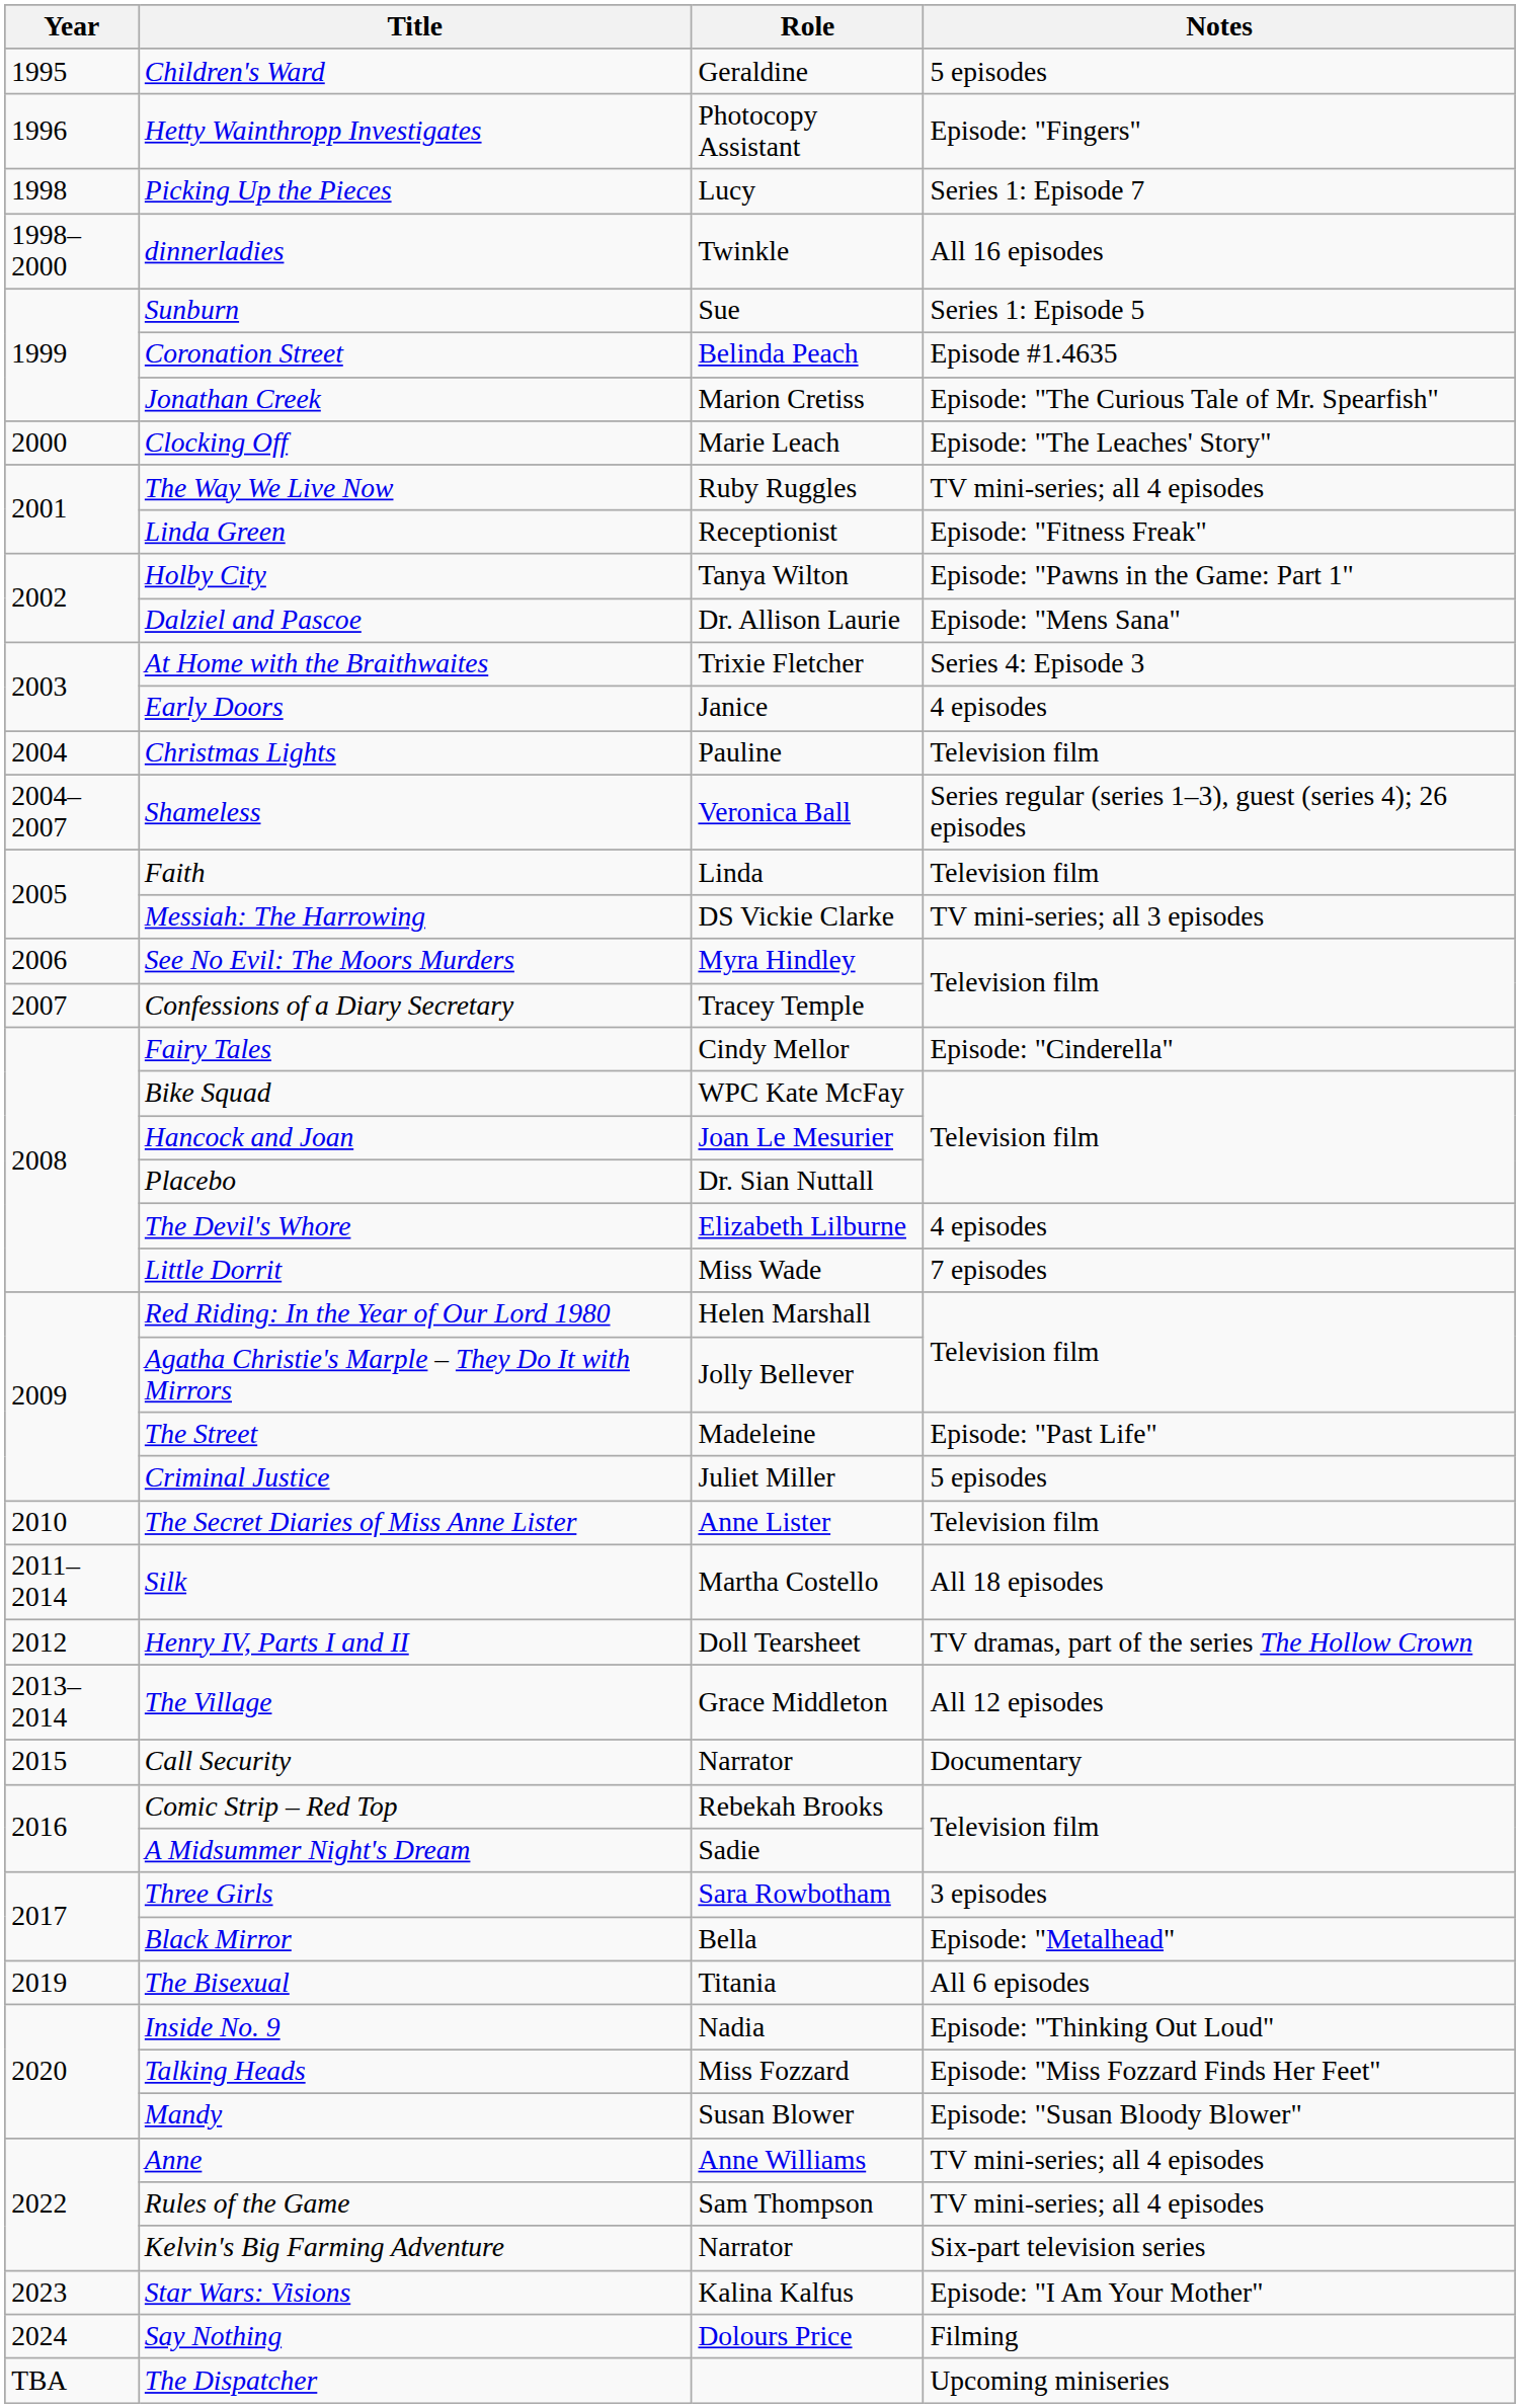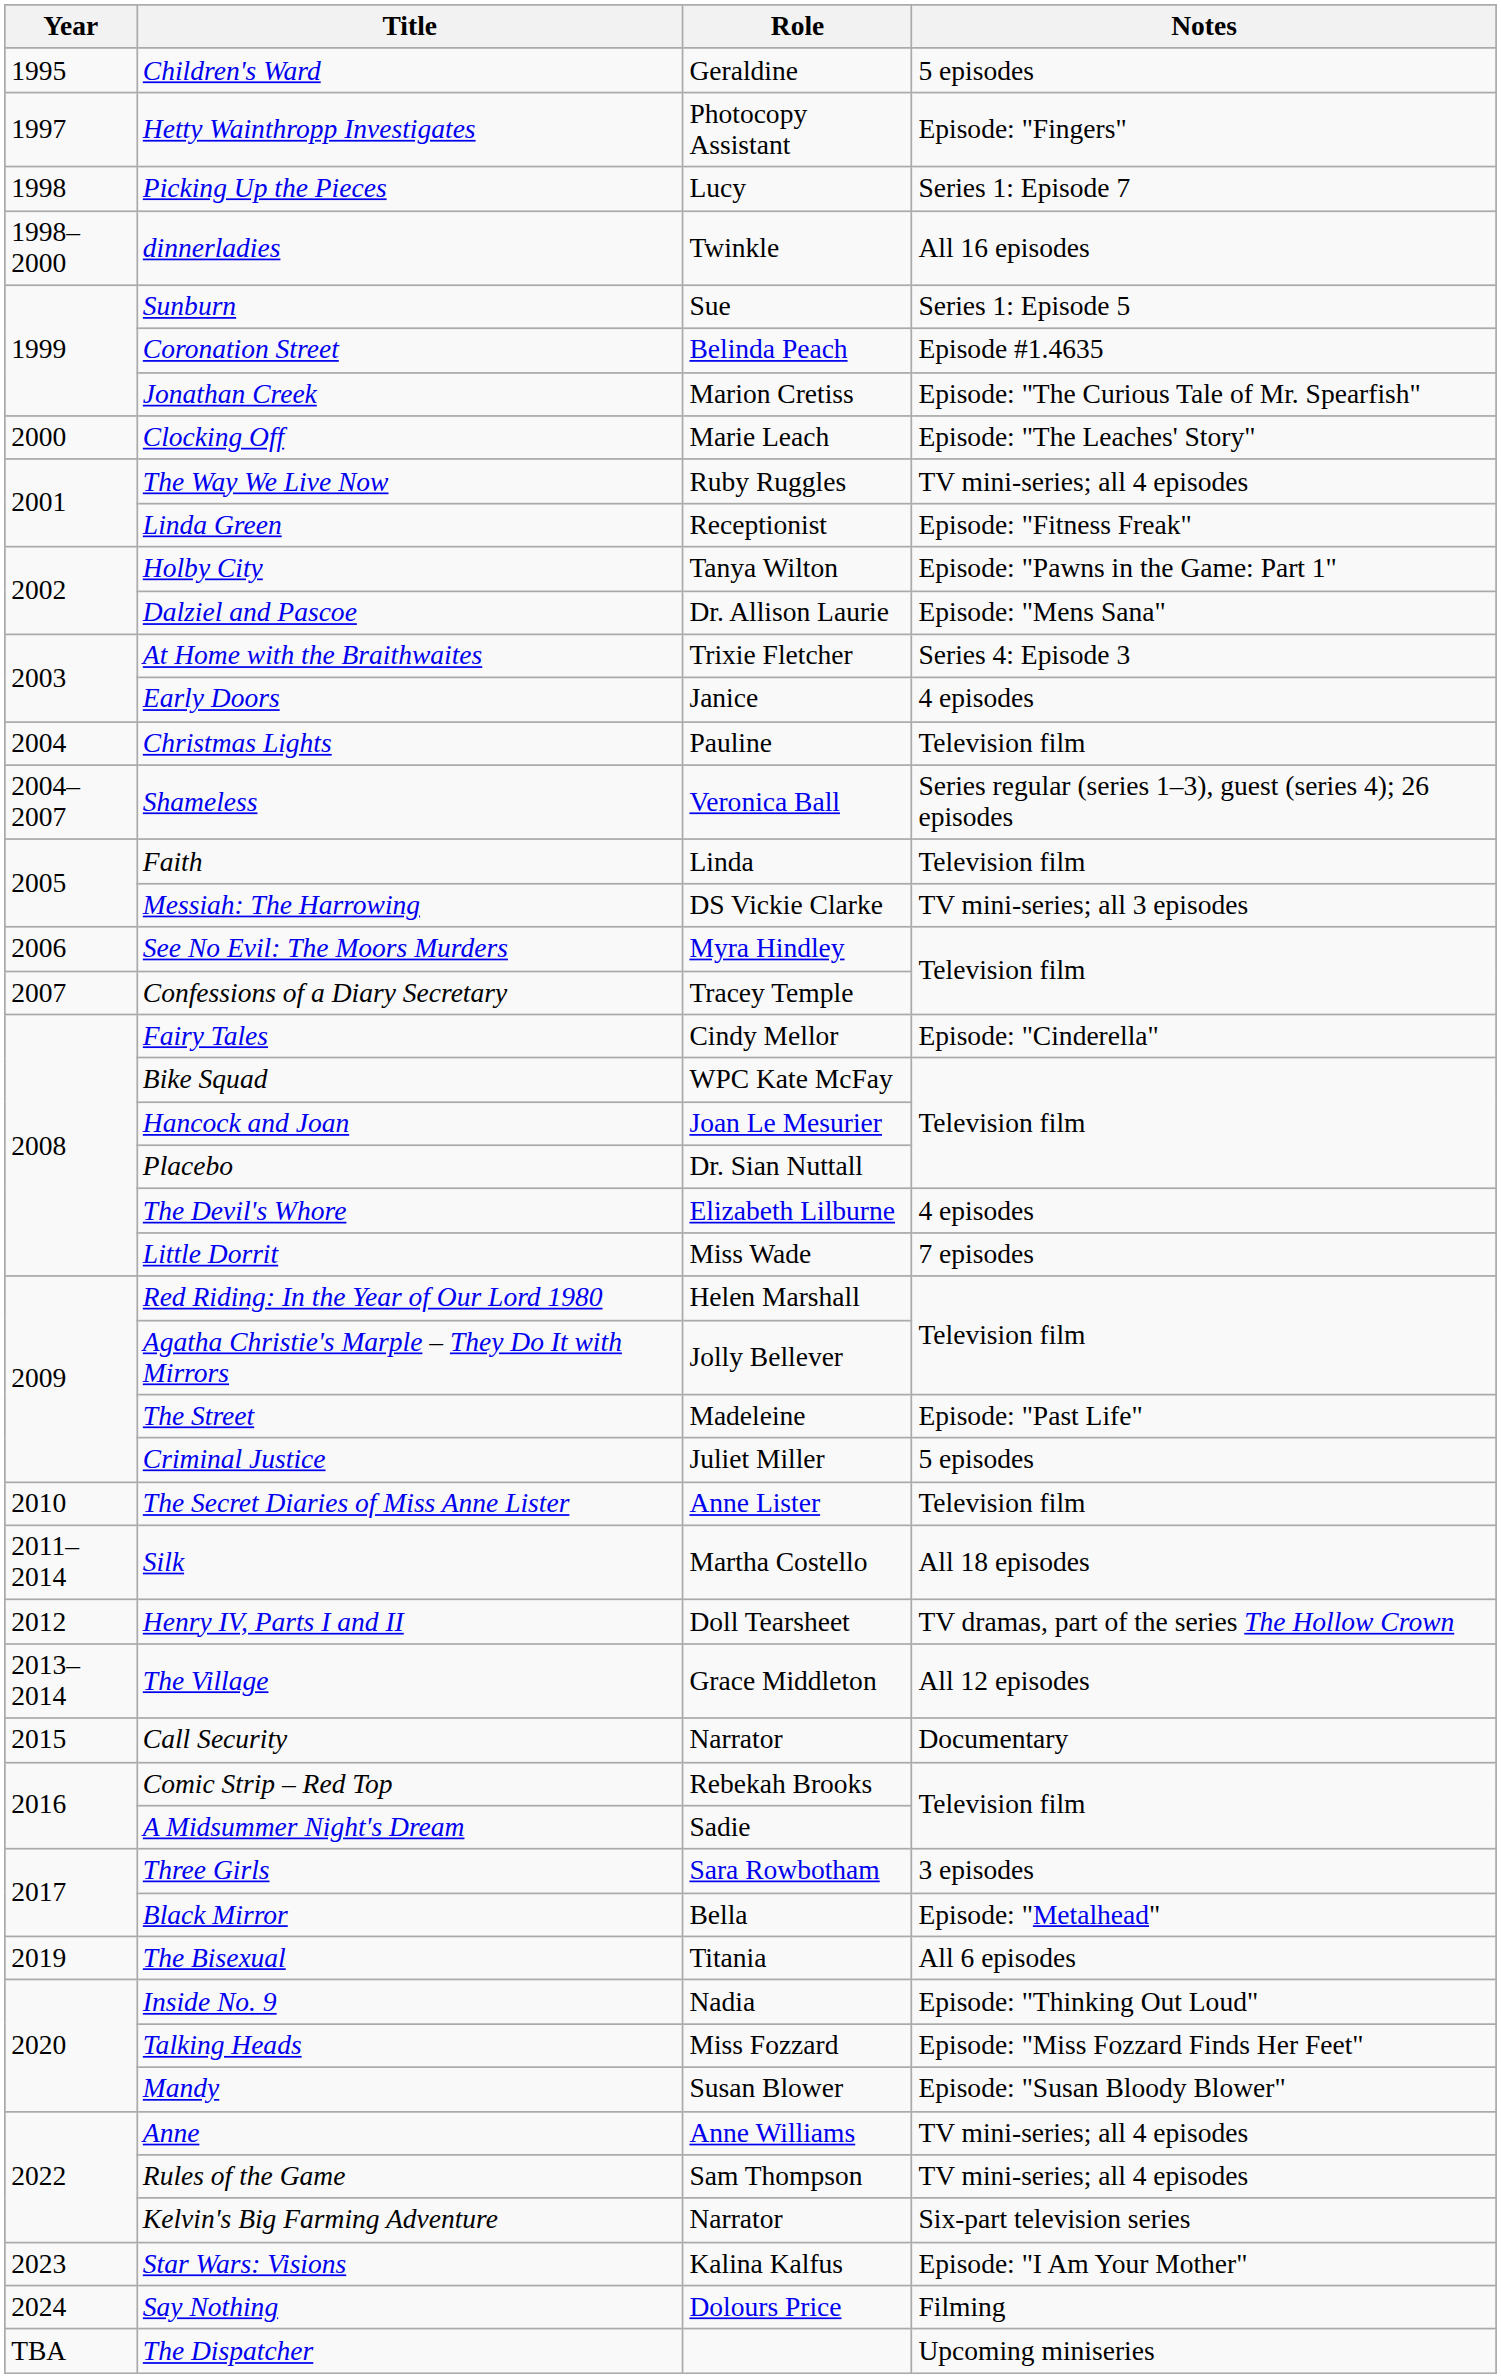 <table class="wikitable sortable">
 <tr>
 <th>Year</th>
 <th>Title</th>
 <th>Role</th>
 <th class="unsortable">Notes</th>
 </tr>
 <tr>
 <td>1995</td>
 <td><em><a href='#'>Children's Ward</a></em></td>
 <td>Geraldine</td>
 <td>5 episodes</td>
 </tr>
 <tr>
-<td>1996</td>
+<td>1997</td>
 <td><em><a href='#'>Hetty Wainthropp Investigates</a></em></td>
 <td>Photocopy Assistant</td>
 <td>Episode: "Fingers"</td>
 </tr>
 <tr>
 <td>1998</td>
 <td><em><a href='#'>Picking Up the Pieces</a></em></td>
 <td>Lucy</td>
 <td>Series 1: Episode 7</td>
 </tr>
 <tr>
 <td>1998–2000</td>
 <td><em><a href='#'>dinnerladies</a></em></td>
 <td>Twinkle</td>
 <td>All 16 episodes</td>
 </tr>
 <tr>
 <td rowspan="3">1999</td>
 <td><em><a href='#'>Sunburn</a></em></td>
 <td>Sue</td>
 <td>Series 1: Episode 5</td>
 </tr>
 <tr>
 <td><em><a href='#'>Coronation Street</a></em></td>
 <td><a href='#'>Belinda Peach</a></td>
 <td>Episode #1.4635</td>
 </tr>
 <tr>
 <td><em><a href='#'>Jonathan Creek</a></em></td>
 <td>Marion Cretiss</td>
 <td>Episode: "The Curious Tale of Mr. Spearfish"</td>
 </tr>
 <tr>
 <td>2000</td>
 <td><em><a href='#'>Clocking Off</a></em></td>
 <td>Marie Leach</td>
 <td>Episode: "The Leaches' Story"</td>
 </tr>
 <tr>
 <td rowspan="2">2001</td>
 <td><em><a href='#'>The Way We Live Now</a></em></td>
 <td>Ruby Ruggles</td>
 <td>TV mini-series; all 4 episodes</td>
 </tr>
 <tr>
 <td><em><a href='#'>Linda Green</a></em></td>
 <td>Receptionist</td>
 <td>Episode: "Fitness Freak"</td>
 </tr>
 <tr>
 <td rowspan="2">2002</td>
 <td><em><a href='#'>Holby City</a></em></td>
 <td>Tanya Wilton</td>
 <td>Episode: "Pawns in the Game: Part 1"</td>
 </tr>
 <tr>
 <td><em><a href='#'>Dalziel and Pascoe</a></em></td>
 <td>Dr. Allison Laurie</td>
 <td>Episode: "Mens Sana"</td>
 </tr>
 <tr>
 <td rowspan="2">2003</td>
 <td><em><a href='#'>At Home with the Braithwaites</a></em></td>
 <td>Trixie Fletcher</td>
 <td>Series 4: Episode 3</td>
 </tr>
 <tr>
 <td><em><a href='#'>Early Doors</a></em></td>
 <td>Janice</td>
 <td>4 episodes</td>
 </tr>
 <tr>
 <td>2004</td>
 <td><em><a href='#'>Christmas Lights</a></em></td>
 <td>Pauline</td>
 <td>Television film</td>
 </tr>
 <tr>
 <td>2004–2007</td>
 <td><em><a href='#'>Shameless</a></em></td>
 <td><a href='#'>Veronica Ball</a></td>
 <td>Series regular (series 1–3), guest (series 4); 26 episodes</td>
 </tr>
 <tr>
 <td rowspan="2">2005</td>
 <td><em>Faith</em></td>
 <td>Linda</td>
 <td>Television film</td>
 </tr>
 <tr>
 <td><em><a href='#'>Messiah: The Harrowing</a></em></td>
 <td>DS Vickie Clarke</td>
 <td>TV mini-series; all 3 episodes</td>
 </tr>
 <tr>
 <td>2006</td>
 <td><em><a href='#'>See No Evil: The Moors Murders</a></em></td>
 <td><a href='#'>Myra Hindley</a></td>
 <td rowspan="2">Television film</td>
 </tr>
 <tr>
 <td>2007</td>
 <td><em>Confessions of a Diary Secretary</em></td>
 <td>Tracey Temple</td>
 </tr>
 <tr>
 <td rowspan="6">2008</td>
 <td><em><a href='#'>Fairy Tales</a></em></td>
 <td>Cindy Mellor</td>
 <td>Episode: "Cinderella"</td>
 </tr>
 <tr>
 <td><em>Bike Squad</em></td>
 <td>WPC Kate McFay</td>
 <td rowspan="3">Television film</td>
 </tr>
 <tr>
 <td><em><a href='#'>Hancock and Joan</a></em></td>
 <td><a href='#'>Joan Le Mesurier</a></td>
 </tr>
 <tr>
 <td><em>Placebo</em></td>
 <td>Dr. Sian Nuttall</td>
 </tr>
 <tr>
 <td><em><a href='#'>The Devil's Whore</a></em></td>
 <td><a href='#'>Elizabeth Lilburne</a></td>
 <td>4 episodes</td>
 </tr>
 <tr>
 <td><em><a href='#'>Little Dorrit</a></em></td>
 <td>Miss Wade</td>
 <td>7 episodes</td>
 </tr>
 <tr>
 <td rowspan="4">2009</td>
 <td><em><a href='#'>Red Riding: In the Year of Our Lord 1980</a></em></td>
 <td>Helen Marshall</td>
 <td rowspan="2">Television film</td>
 </tr>
 <tr>
 <td><em><a href='#'>Agatha Christie's Marple</a></em> – <em><a href='#'>They Do It with Mirrors</a></em></td>
 <td>Jolly Bellever</td>
 </tr>
 <tr>
 <td><em><a href='#'>The Street</a></em></td>
 <td>Madeleine</td>
 <td>Episode: "Past Life"</td>
 </tr>
 <tr>
 <td><em><a href='#'>Criminal Justice</a></em></td>
 <td>Juliet Miller</td>
 <td>5 episodes</td>
 </tr>
 <tr>
 <td>2010</td>
 <td><em><a href='#'>The Secret Diaries of Miss Anne Lister</a></em></td>
 <td><a href='#'>Anne Lister</a></td>
 <td>Television film</td>
 </tr>
 <tr>
 <td>2011–2014</td>
 <td><em><a href='#'>Silk</a></em></td>
 <td>Martha Costello</td>
 <td>All 18 episodes</td>
 </tr>
 <tr>
 <td>2012</td>
 <td><em><a href='#'>Henry IV, Parts I and II</a></em></td>
 <td>Doll Tearsheet</td>
 <td>TV dramas, part of the series <em><a href='#'>The Hollow Crown</a></em></td>
 </tr>
 <tr>
 <td>2013–2014</td>
 <td><em><a href='#'>The Village</a></em></td>
 <td>Grace Middleton</td>
 <td>All 12 episodes</td>
 </tr>
 <tr>
 <td rowspan="1">2015</td>
 <td><em>Call Security</em></td>
 <td>Narrator</td>
 <td>Documentary</td>
 </tr>
 <tr>
 <td rowspan="2">2016</td>
 <td><em>Comic Strip – Red Top</em></td>
 <td>Rebekah Brooks</td>
 <td rowspan="2">Television film</td>
 </tr>
 <tr>
 <td><em><a href='#'>A Midsummer Night's Dream</a></em></td>
 <td>Sadie</td>
 </tr>
 <tr>
 <td rowspan="2">2017</td>
 <td><em><a href='#'>Three Girls</a></em></td>
 <td><a href='#'>Sara Rowbotham</a></td>
 <td>3 episodes</td>
 </tr>
 <tr>
 <td><em><a href='#'>Black Mirror</a></em></td>
 <td>Bella</td>
 <td>Episode: "<a href='#'>Metalhead</a>"</td>
 </tr>
 <tr>
 <td>2019</td>
 <td><em><a href='#'>The Bisexual</a></em></td>
 <td>Titania</td>
 <td>All 6 episodes</td>
 </tr>
 <tr>
 <td rowspan="3">2020</td>
 <td><em><a href='#'>Inside No. 9</a></em></td>
 <td>Nadia</td>
 <td>Episode: "Thinking Out Loud"</td>
 </tr>
 <tr>
 <td><em><a href='#'>Talking Heads</a></em></td>
 <td>Miss Fozzard</td>
 <td>Episode: "Miss Fozzard Finds Her Feet"</td>
 </tr>
 <tr>
 <td><em><a href='#'>Mandy</a></em></td>
 <td>Susan Blower</td>
 <td>Episode: "Susan Bloody Blower"</td>
 </tr>
 <tr>
 <td rowspan="3">2022</td>
 <td><em><a href='#'>Anne</a></em></td>
 <td><a href='#'>Anne Williams</a></td>
 <td>TV mini-series; all 4 episodes</td>
 </tr>
 <tr>
 <td><em>Rules of the Game</em></td>
 <td>Sam Thompson</td>
 <td>TV mini-series; all 4 episodes</td>
 </tr>
 <tr>
 <td><em>Kelvin's Big Farming Adventure</em></td>
 <td>Narrator</td>
 <td>Six-part television series</td>
 </tr>
 <tr>
 <td>2023</td>
 <td><em><a href='#'>Star Wars: Visions</a></em></td>
 <td>Kalina Kalfus</td>
 <td>Episode: "I Am Your Mother"</td>
 </tr>
 <tr>
 <td>2024</td>
 <td><em><a href='#'>Say Nothing</a></em></td>
 <td><a href='#'>Dolours Price</a></td>
 <td>Filming</td>
 </tr>
 <tr>
 <td>TBA</td>
 <td><em><a href='#'>The Dispatcher</a></em></td>
 <td></td>
 <td>Upcoming miniseries</td>
 </tr>
 </table>
